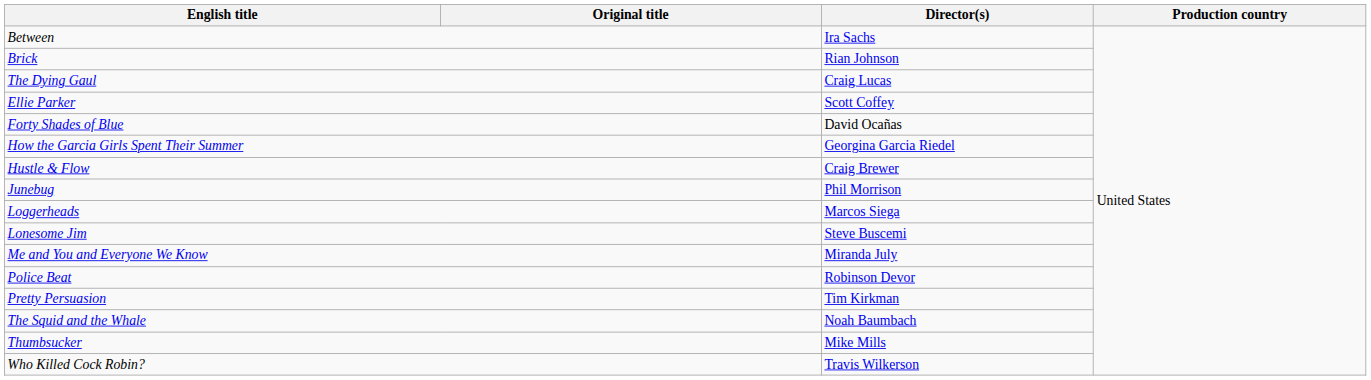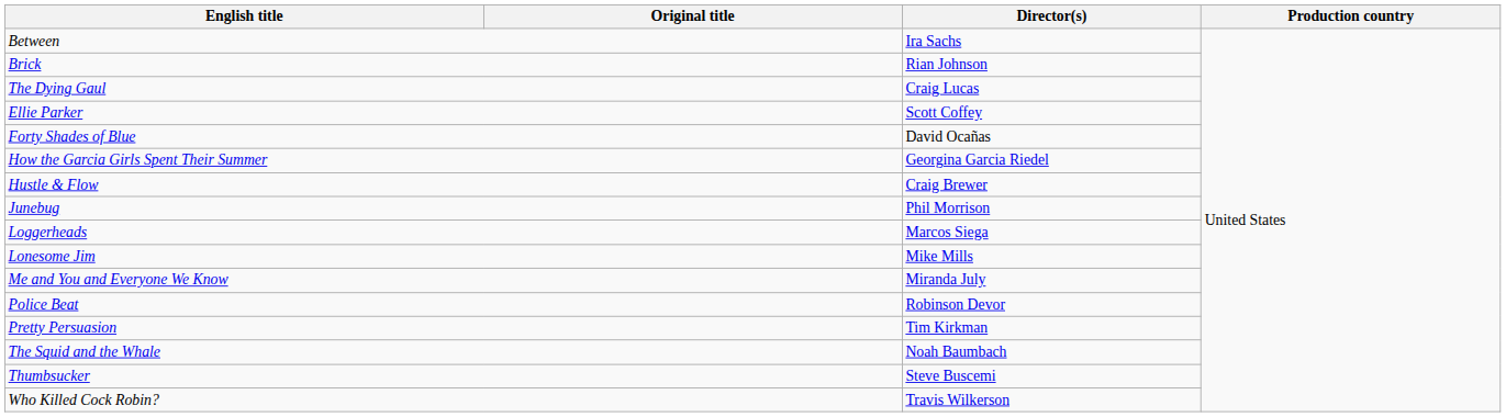 <table class="wikitable" width=100%>
 <tr>
 <th scope="col" width="32%">English title</th>
 <th scope="col" width="28%">Original title</th>
 <th scope="col" width="20%">Director(s)</th>
 <th scope="col" width="20%">Production country</th>
 </tr>
 <tr>
 <td colspan=2><em>Between</em></td>
 <td><a href='#'>Ira Sachs</a></td>
 <td rowspan=16>United States</td>
 </tr>
 <tr>
 <td colspan=2><em><a href='#'>Brick</a></em></td>
 <td><a href='#'>Rian Johnson</a></td>
 </tr>
 <tr>
 <td colspan=2><em><a href='#'>The Dying Gaul</a></em></td>
 <td><a href='#'>Craig Lucas</a></td>
 </tr>
 <tr>
 <td colspan=2><em><a href='#'>Ellie Parker</a></em></td>
 <td><a href='#'>Scott Coffey</a></td>
 </tr>
 <tr>
 <td colspan=2><em><a href='#'>Forty Shades of Blue</a></em></td>
 <td>David Ocañas</td>
 </tr>
 <tr>
 <td colspan=2><em><a href='#'>How the Garcia Girls Spent Their Summer</a></em></td>
 <td><a href='#'>Georgina Garcia Riedel</a></td>
 </tr>
 <tr>
 <td colspan=2><em><a href='#'>Hustle & Flow</a></em></td>
 <td><a href='#'>Craig Brewer</a></td>
 </tr>
 <tr>
 <td colspan=2><em><a href='#'>Junebug</a></em></td>
 <td><a href='#'>Phil Morrison</a></td>
 </tr>
 <tr>
 <td colspan=2><em><a href='#'>Loggerheads</a></em></td>
 <td><a href='#'>Marcos Siega</a></td>
 </tr>
 <tr>
 <td colspan=2><em><a href='#'>Lonesome Jim</a></em></td>
-<td><a href='#'>Steve Buscemi</a></td>
+<td><a href='#'>Mike Mills</a></td>
 </tr>
 <tr>
 <td colspan=2><em><a href='#'>Me and You and Everyone We Know</a></em></td>
 <td><a href='#'>Miranda July</a></td>
 </tr>
 <tr>
 <td colspan=2><em><a href='#'>Police Beat</a></em></td>
 <td><a href='#'>Robinson Devor</a></td>
 </tr>
 <tr>
 <td colspan=2><em><a href='#'>Pretty Persuasion</a></em></td>
 <td><a href='#'>Tim Kirkman</a></td>
 </tr>
 <tr>
 <td colspan=2><em><a href='#'>The Squid and the Whale</a></em></td>
 <td><a href='#'>Noah Baumbach</a></td>
 </tr>
 <tr>
 <td colspan=2><em><a href='#'>Thumbsucker</a></em></td>
-<td><a href='#'>Mike Mills</a></td>
+<td><a href='#'>Steve Buscemi</a></td>
 </tr>
 <tr>
 <td colspan=2><em>Who Killed Cock Robin?</em></td>
 <td><a href='#'>Travis Wilkerson</a></td>
 </tr>
 </table>
